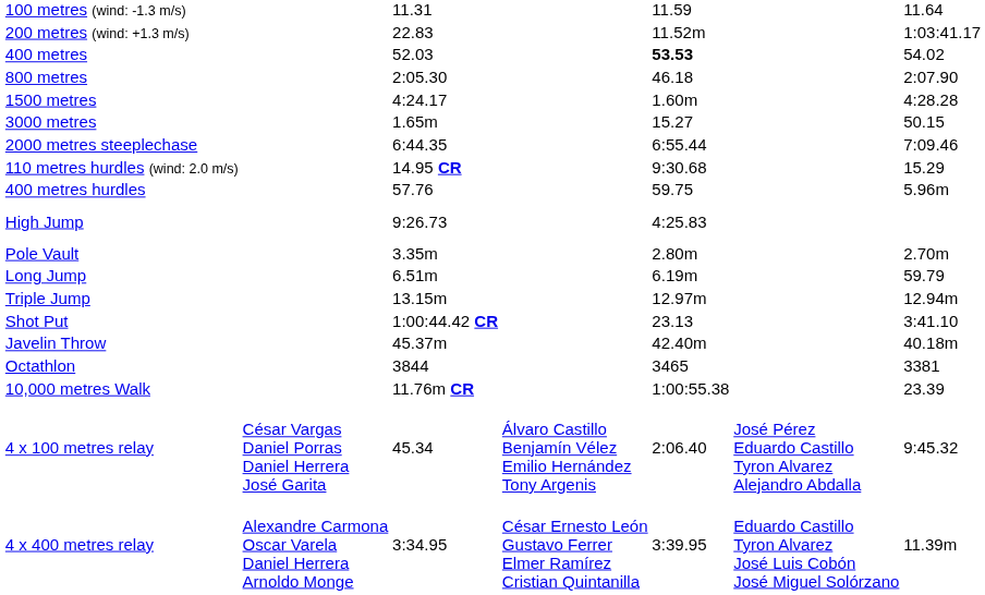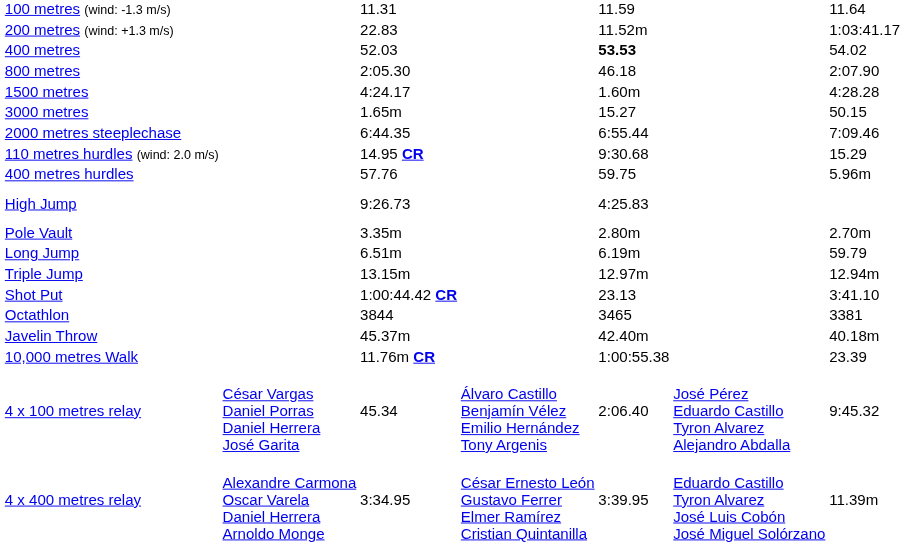 <table>
 <tr>
 <td><a href='#'>100 metres</a> <small>(wind: -1.3 m/s)</small></td>
 <td></td>
 <td>11.31</td>
 <td></td>
 <td>11.59</td>
 <td></td>
 <td>11.64</td>
 </tr>
 <tr>
 <td><a href='#'>200 metres</a> <small>(wind: +1.3 m/s)</small></td>
 <td></td>
 <td>22.83</td>
 <td></td>
 <td>11.52m</td>
 <td></td>
 <td>1:03:41.17</td>
 </tr>
 <tr>
 <td><a href='#'>400 metres</a></td>
 <td></td>
 <td>52.03</td>
 <td></td>
 <td><strong>53.53</strong></td>
 <td></td>
 <td>54.02</td>
 </tr>
 <tr>
 <td><a href='#'>800 metres</a></td>
 <td></td>
 <td>2:05.30</td>
 <td></td>
 <td>46.18</td>
 <td></td>
 <td>2:07.90</td>
 </tr>
 <tr>
 <td><a href='#'>1500 metres</a></td>
 <td></td>
 <td>4:24.17</td>
 <td></td>
 <td>1.60m</td>
 <td></td>
 <td>4:28.28</td>
 </tr>
 <tr>
 <td><a href='#'>3000 metres</a></td>
 <td></td>
 <td>1.65m</td>
 <td></td>
 <td>15.27</td>
 <td></td>
 <td>50.15</td>
 </tr>
 <tr>
 <td><a href='#'>2000 metres steeplechase</a></td>
 <td></td>
 <td>6:44.35</td>
 <td></td>
 <td>6:55.44</td>
 <td></td>
 <td>7:09.46</td>
 </tr>
 <tr>
 <td><a href='#'>110 metres hurdles</a> <small>(wind: 2.0 m/s)</small></td>
 <td></td>
 <td>14.95 <strong><a href='#'>CR</a></strong></td>
 <td></td>
 <td>9:30.68</td>
 <td></td>
 <td>15.29</td>
 </tr>
 <tr>
 <td><a href='#'>400 metres hurdles</a></td>
 <td></td>
 <td>57.76</td>
 <td></td>
 <td>59.75</td>
 <td></td>
 <td>5.96m</td>
 </tr>
 <tr>
 <td><a href='#'>High Jump</a></td>
 <td></td>
 <td>9:26.73</td>
 <td> <br>  <br> </td>
 <td>4:25.83</td>
 <td></td>
 <td></td>
 </tr>
 <tr>
 <td><a href='#'>Pole Vault</a></td>
 <td></td>
 <td>3.35m</td>
 <td></td>
 <td>2.80m</td>
 <td></td>
 <td>2.70m</td>
 </tr>
 <tr>
 <td><a href='#'>Long Jump</a></td>
 <td></td>
 <td>6.51m</td>
 <td></td>
 <td>6.19m</td>
 <td></td>
 <td>59.79</td>
 </tr>
 <tr>
 <td><a href='#'>Triple Jump</a></td>
 <td></td>
 <td>13.15m</td>
 <td></td>
 <td>12.97m</td>
 <td></td>
 <td>12.94m</td>
 </tr>
 <tr>
 <td><a href='#'>Shot Put</a></td>
 <td></td>
 <td>1:00:44.42 <strong><a href='#'>CR</a></strong></td>
 <td></td>
 <td>23.13</td>
 <td></td>
 <td>3:41.10</td>
 </tr>
 <tr>
+<td><a href='#'>Octathlon</a></td>
+<td></td>
+<td>3844</td>
+<td></td>
+<td>3465</td>
+<td></td>
+<td>3381</td>
+</tr>
+<tr>
 <td><a href='#'>Javelin Throw</a></td>
 <td></td>
 <td>45.37m</td>
 <td></td>
 <td>42.40m</td>
 <td></td>
 <td>40.18m</td>
-</tr>
-<tr>
-<td><a href='#'>Octathlon</a></td>
-<td></td>
-<td>3844</td>
-<td></td>
-<td>3465</td>
-<td></td>
-<td>3381</td>
 </tr>
 <tr>
 <td><a href='#'>10,000 metres Walk</a></td>
 <td></td>
 <td>11.76m <strong><a href='#'>CR</a></strong></td>
 <td></td>
 <td>1:00:55.38</td>
 <td></td>
 <td>23.39</td>
 </tr>
 <tr>
 <td><a href='#'>4 x 100 metres relay</a></td>
 <td> <br> <a href='#'>César Vargas</a> <br> <a href='#'>Daniel Porras</a> <br> <a href='#'>Daniel Herrera</a> <br> <a href='#'>José Garita</a></td>
 <td>45.34</td>
 <td> <br> <a href='#'>Álvaro Castillo</a> <br> <a href='#'>Benjamín Vélez</a> <br> <a href='#'>Emilio Hernández</a> <br> <a href='#'>Tony Argenis</a></td>
 <td>2:06.40</td>
 <td> <br> <a href='#'>José Pérez</a> <br> <a href='#'>Eduardo Castillo</a> <br> <a href='#'>Tyron Alvarez</a> <br> <a href='#'>Alejandro Abdalla</a></td>
 <td>9:45.32</td>
 </tr>
 <tr>
 <td><a href='#'>4 x 400 metres relay</a></td>
 <td> <br> <a href='#'>Alexandre Carmona</a> <br> <a href='#'>Oscar Varela</a> <br> <a href='#'>Daniel Herrera</a> <br> <a href='#'>Arnoldo Monge</a></td>
 <td>3:34.95</td>
 <td> <br> <a href='#'>César Ernesto León</a> <br> <a href='#'>Gustavo Ferrer</a> <br> <a href='#'>Elmer Ramírez</a> <br> <a href='#'>Cristian Quintanilla</a></td>
 <td>3:39.95</td>
 <td> <br> <a href='#'>Eduardo Castillo</a> <br> <a href='#'>Tyron Alvarez</a> <br> <a href='#'>José Luis Cobón</a> <br> <a href='#'>José Miguel Solórzano</a></td>
 <td>11.39m</td>
 </tr>
 </table>
